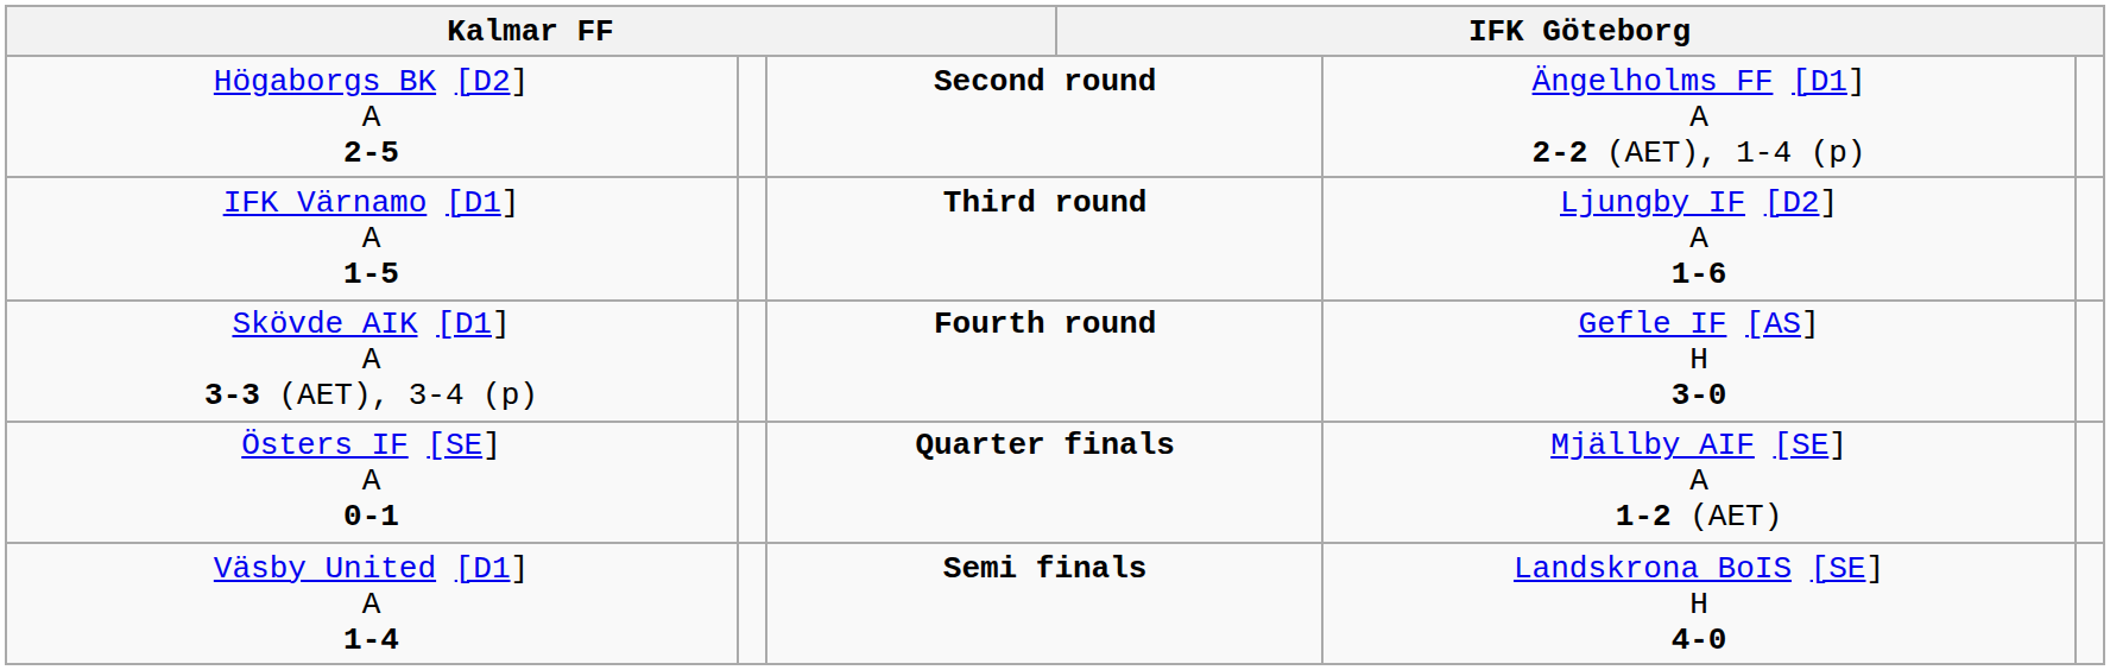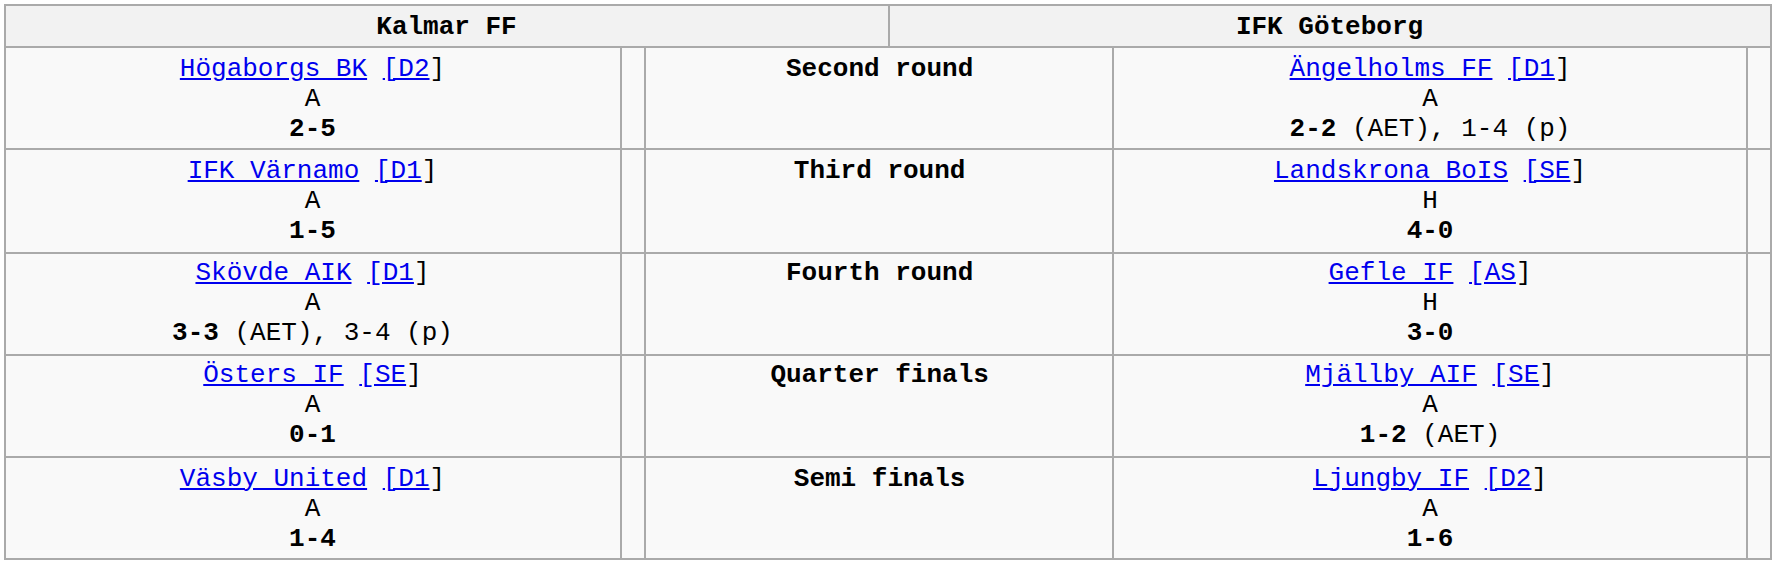 <table width=100% border=0 class=wikitable>
 <tr valign=to>
 <th colspan=3 width=45%>Kalmar FF</th>
 <th colspan=3 width=45%>IFK Göteborg</th>
 </tr>
 <tr valign=top align=center>
 <td><a href='#'>Högaborgs BK</a> <a href='#'>[D2</a>]<br>A<br><strong>2-5</strong></td>
 <td align=left></td>
 <td colspan=2><strong>Second round</strong></td>
 <td><a href='#'>Ängelholms FF</a> <a href='#'>[D1</a>]<br>A<br><strong>2-2</strong> (AET), 1-4 (p)</td>
 <td align=left></td>
 </tr>
 <tr valign=top align=center>
 <td><a href='#'>IFK Värnamo</a> <a href='#'>[D1</a>]<br>A<br><strong>1-5</strong></td>
 <td align=left></td>
 <td colspan=2><strong>Third round</strong></td>
-<td><a href='#'>Ljungby IF</a> <a href='#'>[D2</a>]<br>A<br><strong>1-6</strong></td>
+<td><a href='#'>Landskrona BoIS</a> <a href='#'>[SE</a>]<br>H<br><strong>4-0</strong></td>
 <td align=left></td>
 </tr>
 <tr valign=top align=center>
 <td><a href='#'>Skövde AIK</a> <a href='#'>[D1</a>]<br>A<br><strong>3-3</strong> (AET), 3-4 (p)</td>
 <td align=left></td>
 <td colspan=2><strong>Fourth round</strong></td>
 <td><a href='#'>Gefle IF</a> <a href='#'>[AS</a>]<br>H<br><strong>3-0</strong></td>
 <td align=left></td>
 </tr>
 <tr valign=top align=center>
 <td><a href='#'>Östers IF</a> <a href='#'>[SE</a>]<br>A<br><strong>0-1</strong></td>
 <td align=left></td>
 <td colspan=2><strong>Quarter finals</strong></td>
 <td><a href='#'>Mjällby AIF</a> <a href='#'>[SE</a>]<br>A<br><strong>1-2</strong> (AET)</td>
 <td align=left></td>
 </tr>
 <tr valign=top align=center>
 <td><a href='#'>Väsby United</a> <a href='#'>[D1</a>]<br>A<br><strong>1-4</strong></td>
 <td align=left></td>
 <td colspan=2><strong>Semi finals</strong></td>
-<td><a href='#'>Landskrona BoIS</a> <a href='#'>[SE</a>]<br>H<br><strong>4-0</strong></td>
+<td><a href='#'>Ljungby IF</a> <a href='#'>[D2</a>]<br>A<br><strong>1-6</strong></td>
 <td align=left></td>
 </tr>
 </table>
